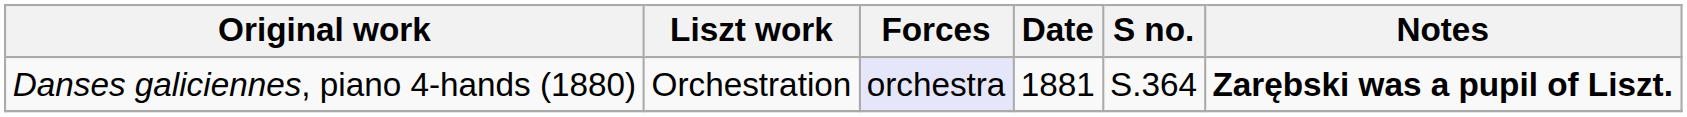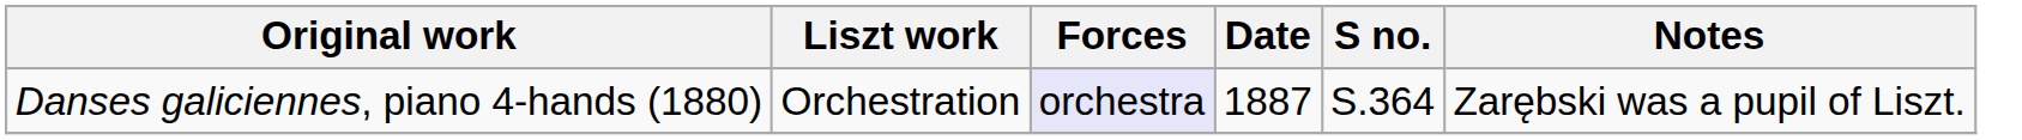 <table class="wikitable">
 <tr>
 <th>Original work</th>
 <th>Liszt work</th>
 <th>Forces</th>
 <th>Date</th>
 <th>S no.</th>
 <th>Notes</th>
 </tr>
 <tr>
 <td><em>Danses galiciennes</em>, piano 4-hands (1880)</td>
 <td>Orchestration</td>
 <td style="background: lavender; text-align: center">orchestra</td>
-<td>1881</td>
+<td>1887</td>
 <td>S.364</td>
-<td><strong>Zarębski was a pupil of Liszt.</strong></td>
+<td>Zarębski was a pupil of Liszt.</td>
 </tr>
 <tr>
 </tr>
 </table>
